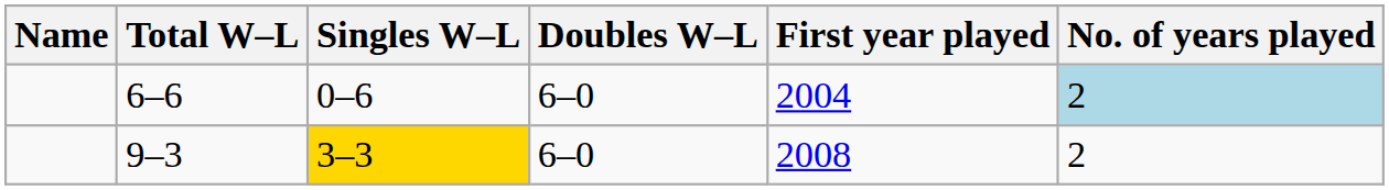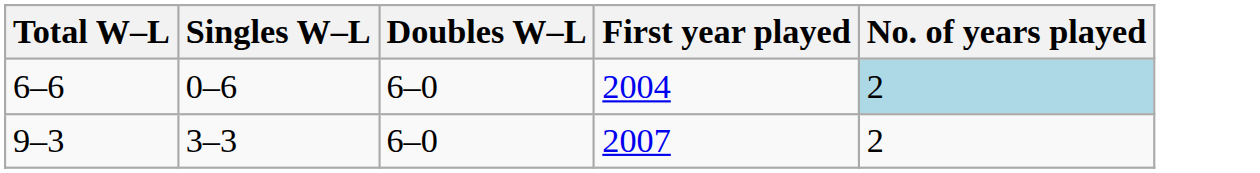 <table class="sortable wikitable">
 <tr>
-<th>Name</th>
 <th>Total W–L</th>
 <th>Singles W–L</th>
 <th>Doubles W–L</th>
 <th>First year played</th>
 <th>No. of years played</th>
 </tr>
 <tr>
-<td></td>
 <td>6–6</td>
 <td>0–6</td>
 <td>6–0</td>
 <td><a href='#'>2004</a></td>
 <td style="background: lightblue;">2</td>
 </tr>
 <tr>
-<td></td>
 <td>9–3</td>
-<td style="background: gold;">3–3</td>
+<td>3–3</td>
 <td>6–0</td>
-<td><a href='#'>2008</a></td>
+<td><a href='#'>2007</a></td>
 <td>2</td>
 </tr>
 </table>
